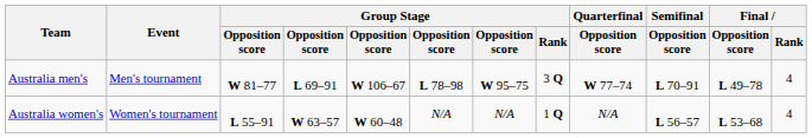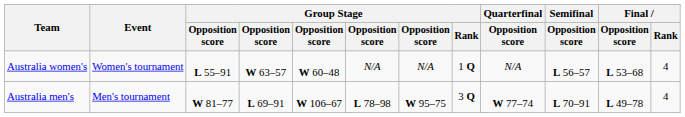 <table class=wikitable style=font-size:90%;text-align:center>
 <tr>
 <th rowspan=2>Team</th>
 <th rowspan=2>Event</th>
 <th colspan=6>Group Stage</th>
 <th>Quarterfinal</th>
 <th>Semifinal</th>
 <th colspan=2>Final / </th>
 </tr>
 <tr style=font-size:95%>
 <th>Opposition<br>score</th>
 <th>Opposition<br>score</th>
 <th>Opposition<br>score</th>
 <th>Opposition<br>score</th>
 <th>Opposition<br>score</th>
 <th>Rank</th>
 <th>Opposition<br>score</th>
 <th>Opposition<br>score</th>
 <th>Opposition<br>score</th>
 <th>Rank</th>
 </tr>
 <tr>
+<td align=left><a href='#'>Australia women's</a></td>
+<td align=left><a href='#'>Women's tournament</a></td>
+<td><br><strong>L</strong> 55–91</td>
+<td><br><strong>W</strong> 63–57</td>
+<td><br><strong>W</strong> 60–48</td>
+<td><em>N/A</em></td>
+<td><em>N/A</em></td>
+<td>1 <strong>Q</strong></td>
+<td><em>N/A</em></td>
+<td><br><strong>L</strong> 56–57</td>
+<td><br><strong>L</strong> 53–68</td>
+<td>4</td>
+</tr>
+<tr>
 <td align=left><a href='#'>Australia men's</a></td>
 <td align=left><a href='#'>Men's tournament</a></td>
 <td><br><strong>W</strong> 81–77</td>
 <td><br><strong>L</strong> 69–91</td>
 <td><br><strong>W</strong> 106–67</td>
 <td><br><strong>L</strong> 78–98</td>
 <td><br><strong>W</strong> 95–75</td>
 <td>3 <strong>Q</strong></td>
 <td><br><strong>W</strong> 77–74</td>
 <td><br><strong>L</strong> 70–91</td>
 <td><br><strong>L</strong> 49–78</td>
 <td>4</td>
 </tr>
-<tr>
-<td align=left><a href='#'>Australia women's</a></td>
-<td align=left><a href='#'>Women's tournament</a></td>
-<td><br><strong>L</strong> 55–91</td>
-<td><br><strong>W</strong> 63–57</td>
-<td><br><strong>W</strong> 60–48</td>
-<td><em>N/A</em></td>
-<td><em>N/A</em></td>
-<td>1 <strong>Q</strong></td>
-<td><em>N/A</em></td>
-<td><br><strong>L</strong> 56–57</td>
-<td><br><strong>L</strong> 53–68</td>
-<td>4</td>
-</tr>
 </table>
